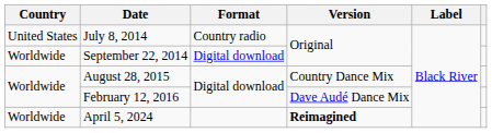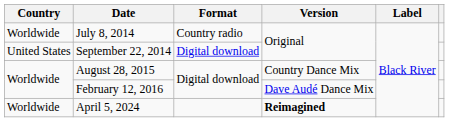 <table class="wikitable">
 <tr>
 <th>Country</th>
 <th>Date</th>
 <th>Format</th>
 <th>Version</th>
 <th>Label</th>
 <th></th>
 </tr>
 <tr>
-<td>United States</td>
+<td>Worldwide</td>
 <td>July 8, 2014</td>
 <td>Country radio</td>
 <td rowspan="2">Original</td>
 <td rowspan="5"><a href='#'>Black River</a></td>
 <td></td>
 </tr>
 <tr>
-<td>Worldwide</td>
+<td>United States</td>
 <td>September 22, 2014</td>
 <td><a href='#'>Digital download</a></td>
 <td></td>
 </tr>
 <tr>
 <td rowspan="2">Worldwide</td>
 <td>August 28, 2015</td>
 <td rowspan="2">Digital download</td>
 <td>Country Dance Mix</td>
 <td></td>
 </tr>
 <tr>
 <td>February 12, 2016</td>
 <td><a href='#'>Dave Audé</a> Dance Mix</td>
 <td></td>
 </tr>
 <tr>
 <td>Worldwide</td>
 <td>April 5, 2024</td>
 <td></td>
 <td><strong>Reimagined</strong></td>
 <td></td>
 </tr>
 </table>
